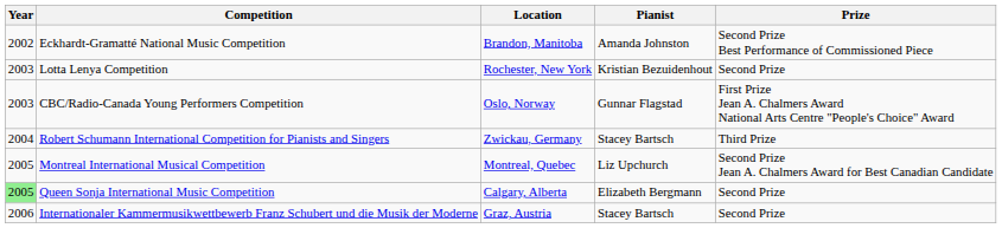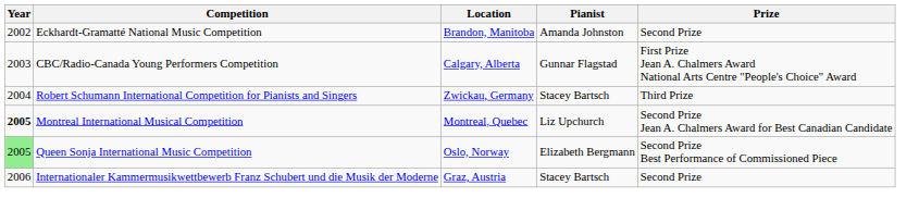 <table class="wikitable">
 <tr>
 <th>Year</th>
 <th>Competition</th>
 <th>Location</th>
 <th>Pianist</th>
 <th>Prize</th>
 </tr>
 <tr>
 <td>2002</td>
 <td>Eckhardt-Gramatté National Music Competition</td>
 <td><a href='#'>Brandon, Manitoba</a></td>
 <td>Amanda Johnston</td>
-<td>Second Prize<br>Best Performance of Commissioned Piece</td>
-</tr>
-<tr>
-<td>2003</td>
-<td>Lotta Lenya Competition</td>
-<td><a href='#'>Rochester, New York</a></td>
-<td>Kristian Bezuidenhout</td>
 <td>Second Prize</td>
 </tr>
 <tr>
 <td>2003</td>
 <td>CBC/Radio-Canada Young Performers Competition</td>
-<td><a href='#'>Oslo, Norway</a></td>
+<td><a href='#'>Calgary, Alberta</a></td>
 <td>Gunnar Flagstad</td>
 <td>First Prize<br>Jean A. Chalmers Award<br>National Arts Centre "People's Choice" Award</td>
 </tr>
 <tr>
 <td>2004</td>
 <td><a href='#'>Robert Schumann International Competition for Pianists and Singers</a></td>
 <td><a href='#'>Zwickau, Germany</a></td>
 <td>Stacey Bartsch</td>
 <td>Third Prize</td>
 </tr>
 <tr>
-<td>2005</td>
+<td><strong>2005</strong></td>
 <td><a href='#'>Montreal International Musical Competition</a></td>
 <td><a href='#'>Montreal, Quebec</a></td>
 <td>Liz Upchurch</td>
 <td>Second Prize<br>Jean A. Chalmers Award for Best Canadian Candidate</td>
 </tr>
 <tr>
 <td style="background: lightgreen;">2005</td>
 <td><a href='#'>Queen Sonja International Music Competition</a></td>
-<td><a href='#'>Calgary, Alberta</a></td>
+<td><a href='#'>Oslo, Norway</a></td>
 <td>Elizabeth Bergmann</td>
-<td>Second Prize</td>
+<td>Second Prize<br>Best Performance of Commissioned Piece</td>
 </tr>
 <tr>
 <td>2006</td>
 <td><a href='#'>Internationaler Kammermusikwettbewerb Franz Schubert und die Musik der Moderne</a></td>
 <td><a href='#'>Graz, Austria</a></td>
 <td>Stacey Bartsch</td>
 <td>Second Prize</td>
 </tr>
 </table>
